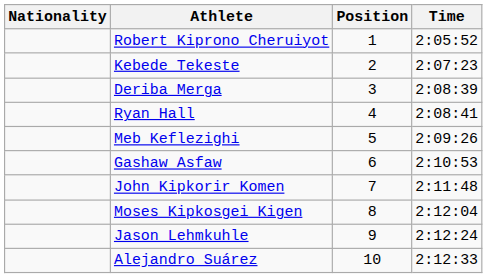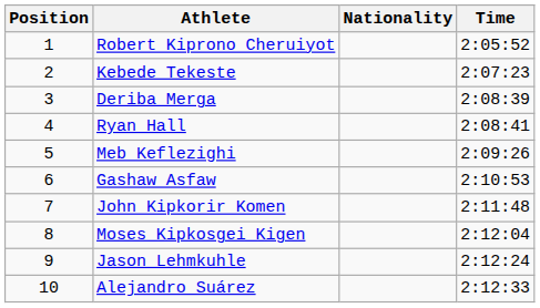 <table class="wikitable sortable">
 <tr>
+<th>Position</th>
+<th>Athlete</th>
 <th>Nationality</th>
-<th>Athlete</th>
-<th>Position</th>
 <th>Time</th>
 </tr>
 <tr>
+<td style="text-align:center">1</td>
+<td><a href='#'>Robert Kiprono Cheruiyot</a></td>
 <td></td>
-<td><a href='#'>Robert Kiprono Cheruiyot</a></td>
-<td style="text-align:center">1</td>
 <td>2:05:52</td>
 </tr>
 <tr>
+<td style="text-align:center">2</td>
+<td><a href='#'>Kebede Tekeste</a></td>
 <td></td>
-<td><a href='#'>Kebede Tekeste</a></td>
-<td style="text-align:center">2</td>
 <td>2:07:23</td>
 </tr>
 <tr>
+<td style="text-align:center">3</td>
+<td><a href='#'>Deriba Merga</a></td>
 <td></td>
-<td><a href='#'>Deriba Merga</a></td>
-<td style="text-align:center">3</td>
 <td>2:08:39</td>
 </tr>
 <tr>
+<td style="text-align:center">4</td>
+<td><a href='#'>Ryan Hall</a></td>
 <td></td>
-<td><a href='#'>Ryan Hall</a></td>
-<td style="text-align:center">4</td>
 <td>2:08:41</td>
 </tr>
 <tr>
+<td style="text-align:center">5</td>
+<td><a href='#'>Meb Keflezighi</a></td>
 <td></td>
-<td><a href='#'>Meb Keflezighi</a></td>
-<td style="text-align:center">5</td>
 <td>2:09:26</td>
 </tr>
 <tr>
+<td style="text-align:center">6</td>
+<td><a href='#'>Gashaw Asfaw</a></td>
 <td></td>
-<td><a href='#'>Gashaw Asfaw</a></td>
-<td style="text-align:center">6</td>
 <td>2:10:53</td>
 </tr>
 <tr>
+<td style="text-align:center">7</td>
+<td><a href='#'>John Kipkorir Komen</a></td>
 <td></td>
-<td><a href='#'>John Kipkorir Komen</a></td>
-<td style="text-align:center">7</td>
 <td>2:11:48</td>
 </tr>
 <tr>
+<td style="text-align:center">8</td>
+<td><a href='#'>Moses Kipkosgei Kigen</a></td>
 <td></td>
-<td><a href='#'>Moses Kipkosgei Kigen</a></td>
-<td style="text-align:center">8</td>
 <td>2:12:04</td>
 </tr>
 <tr>
+<td style="text-align:center">9</td>
+<td><a href='#'>Jason Lehmkuhle</a></td>
 <td></td>
-<td><a href='#'>Jason Lehmkuhle</a></td>
-<td style="text-align:center">9</td>
 <td>2:12:24</td>
 </tr>
 <tr>
+<td style="text-align:center">10</td>
+<td><a href='#'>Alejandro Suárez</a></td>
 <td></td>
-<td><a href='#'>Alejandro Suárez</a></td>
-<td style="text-align:center">10</td>
 <td>2:12:33</td>
 </tr>
 </table>
